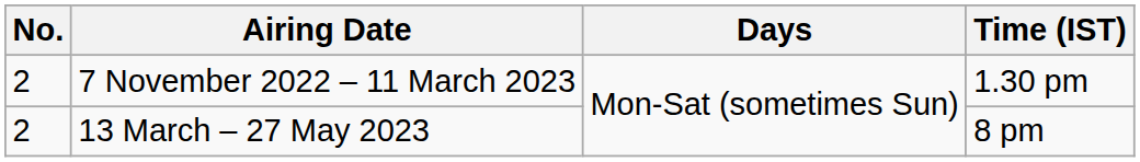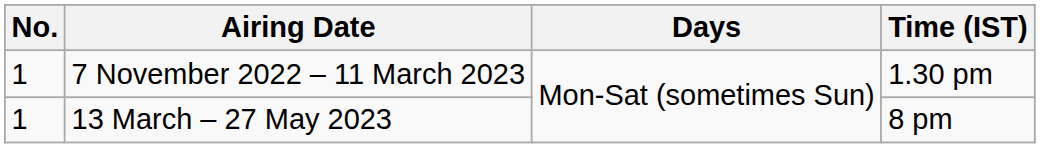 <table class="wikitable">
 <tr>
 <th>No.</th>
 <th>Airing Date</th>
 <th>Days</th>
 <th>Time (IST)</th>
 </tr>
 <tr>
-<td>2</td>
+<td>1</td>
 <td>7 November 2022 – 11 March 2023</td>
 <td rowspan="2">Mon-Sat (sometimes Sun)</td>
 <td>1.30 pm</td>
 </tr>
 <tr>
-<td>2</td>
+<td>1</td>
 <td>13 March – 27 May 2023</td>
 <td>8 pm</td>
 </tr>
 </table>
